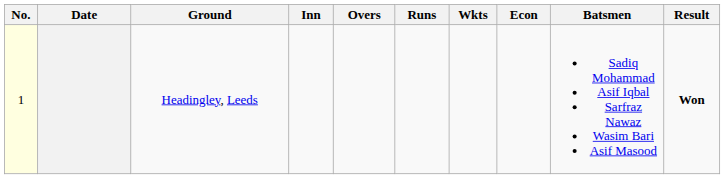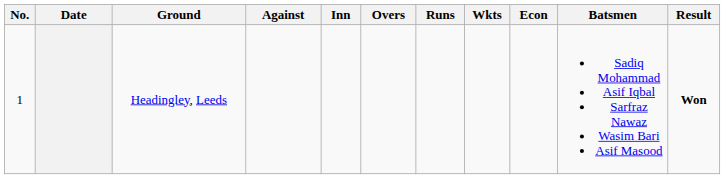 <table class="wikitable plainrowheaders" style="margin: 1em auto 1em auto">
 <tr align=center>
 <th scope="col" style="width:38px;">No.</th>
 <th scope="col" style="width:145px;">Date</th>
 <th scope="col" style="width:240px;">Ground</th>
+<th scope="col" style="width:120px;">Against</th>
 <th scope="col" style="width:60px;">Inn</th>
 <th scope="col" style="width:82px;">Overs</th>
 <th scope="col" style="width:70px;">Runs</th>
 <th scope="col" style="width:60px;">Wkts</th>
 <th scope="col" style="width:70px;">Econ</th>
 <th scope="col" style="width:140px;">Batsmen</th>
 <th scope="col" style="width:70px;">Result</th>
 </tr>
 <tr align=center>
-<td style="background: lightyellow;">1</td>
+<td>1</td>
 <th scope="row"> </th>
 <td><a href='#'>Headingley</a>, <a href='#'>Leeds</a></td>
+<td></td>
 <td></td>
 <td></td>
 <td></td>
 <td></td>
 <td></td>
 <td><br><ul><li><a href='#'>Sadiq Mohammad</a></li><li><a href='#'>Asif Iqbal</a></li><li><a href='#'>Sarfraz Nawaz</a></li><li><a href='#'>Wasim Bari</a></li><li><a href='#'>Asif Masood</a></li></ul></td>
 <td><strong>Won</strong></td>
 </tr>
 </table>
